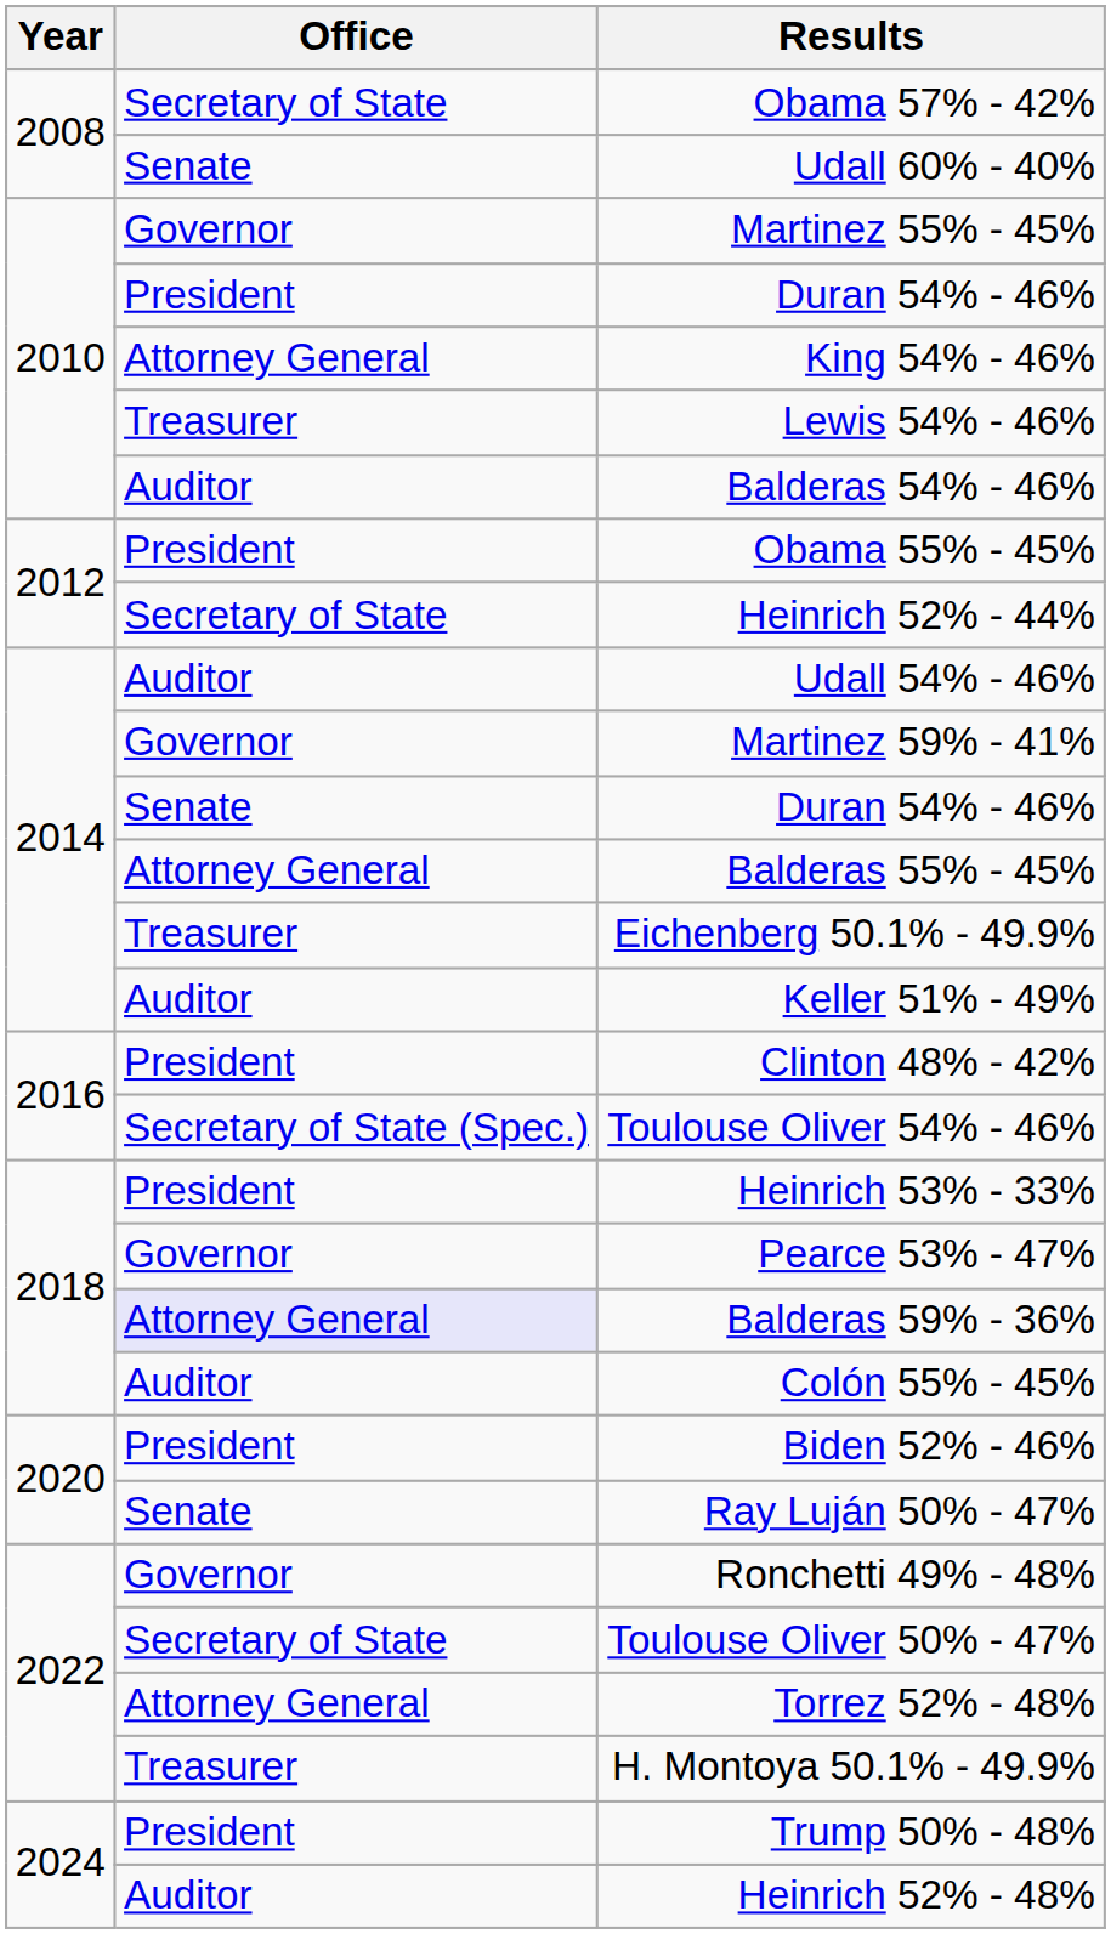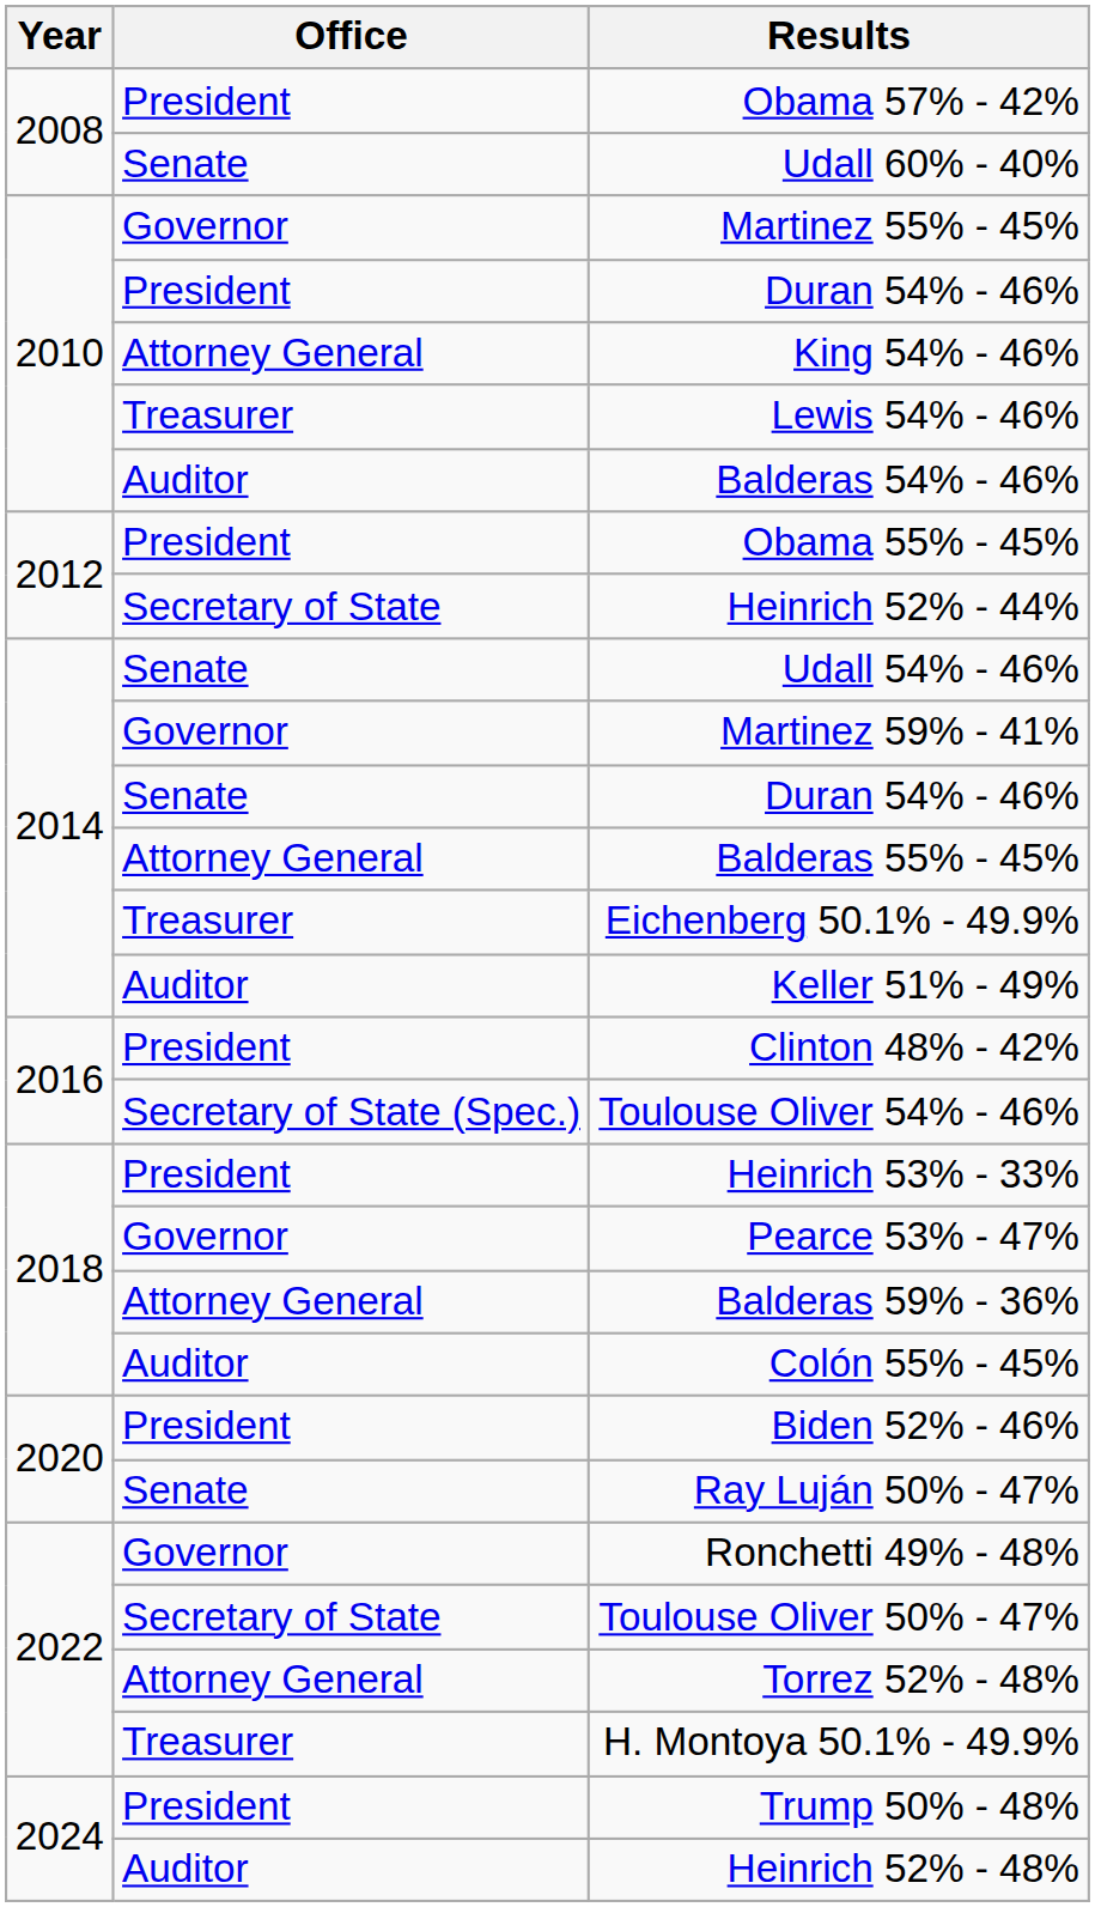 <table class=wikitable>
 <tr>
 <th>Year</th>
 <th>Office</th>
 <th>Results</th>
 </tr>
 <tr>
 <td rowspan=2>2008</td>
-<td><a href='#'>Secretary of State</a></td>
+<td><a href='#'>President</a></td>
 <td align="right" ><a href='#'>Obama</a> 57% - 42%</td>
 </tr>
 <tr>
 <td><a href='#'>Senate</a></td>
 <td align="right" ><a href='#'>Udall</a> 60% - 40%</td>
 </tr>
 <tr>
 <td rowspan=5>2010</td>
 <td><a href='#'>Governor</a></td>
 <td align="right" ><a href='#'>Martinez</a> 55% - 45%</td>
 </tr>
 <tr>
 <td><a href='#'>President</a></td>
 <td align="right" ><a href='#'>Duran</a> 54% - 46%</td>
 </tr>
 <tr>
 <td><a href='#'>Attorney General</a></td>
 <td align="right" ><a href='#'>King</a> 54% - 46%</td>
 </tr>
 <tr>
 <td><a href='#'>Treasurer</a></td>
 <td align="right" ><a href='#'>Lewis</a> 54% - 46%</td>
 </tr>
 <tr>
 <td><a href='#'>Auditor</a></td>
 <td align="right" ><a href='#'>Balderas</a> 54% - 46%</td>
 </tr>
 <tr>
 <td rowspan=2>2012</td>
 <td><a href='#'>President</a></td>
 <td align="right" ><a href='#'>Obama</a> 55% - 45%</td>
 </tr>
 <tr>
 <td><a href='#'>Secretary of State</a></td>
 <td align="right" ><a href='#'>Heinrich</a> 52% - 44%</td>
 </tr>
 <tr>
 <td rowspan=6>2014</td>
-<td><a href='#'>Auditor</a></td>
+<td><a href='#'>Senate</a></td>
 <td align="right" ><a href='#'>Udall</a> 54% - 46%</td>
 </tr>
 <tr>
 <td><a href='#'>Governor</a></td>
 <td align="right" ><a href='#'>Martinez</a> 59% - 41%</td>
 </tr>
 <tr>
 <td><a href='#'>Senate</a></td>
 <td align="right" ><a href='#'>Duran</a> 54% - 46%</td>
 </tr>
 <tr>
 <td><a href='#'>Attorney General</a></td>
 <td align="right" ><a href='#'>Balderas</a> 55% - 45%</td>
 </tr>
 <tr>
 <td><a href='#'>Treasurer</a></td>
 <td align="right" ><a href='#'>Eichenberg</a> 50.1% - 49.9%</td>
 </tr>
 <tr>
 <td><a href='#'>Auditor</a></td>
 <td align="right" ><a href='#'>Keller</a> 51% - 49%</td>
 </tr>
 <tr>
 <td rowspan=2>2016</td>
 <td><a href='#'>President</a></td>
 <td align="right" ><a href='#'>Clinton</a> 48% - 42%</td>
 </tr>
 <tr>
 <td><a href='#'>Secretary of State (Spec.)</a></td>
 <td align="right" ><a href='#'>Toulouse Oliver</a> 54% - 46%</td>
 </tr>
 <tr>
 <td rowspan=4>2018</td>
 <td><a href='#'>President</a></td>
 <td align="right" ><a href='#'>Heinrich</a> 53% - 33%</td>
 </tr>
 <tr>
 <td><a href='#'>Governor</a></td>
 <td align="right" ><a href='#'>Pearce</a> 53% - 47%</td>
 </tr>
 <tr>
-<td style="background: lavender;"><a href='#'>Attorney General</a></td>
+<td><a href='#'>Attorney General</a></td>
 <td align="right" ><a href='#'>Balderas</a> 59% - 36%</td>
 </tr>
 <tr>
 <td><a href='#'>Auditor</a></td>
 <td align="right" ><a href='#'>Colón</a> 55% - 45%</td>
 </tr>
 <tr>
 <td rowspan=2>2020</td>
 <td><a href='#'>President</a></td>
 <td align="right" ><a href='#'>Biden</a> 52% - 46%</td>
 </tr>
 <tr>
 <td><a href='#'>Senate</a></td>
 <td align="right" ><a href='#'>Ray Luján</a> 50% - 47%</td>
 </tr>
 <tr>
 <td rowspan=4>2022</td>
 <td><a href='#'>Governor</a></td>
 <td align="right" >Ronchetti 49% - 48%</td>
 </tr>
 <tr>
 <td><a href='#'>Secretary of State</a></td>
 <td align="right" ><a href='#'>Toulouse Oliver</a> 50% - 47%</td>
 </tr>
 <tr>
 <td><a href='#'>Attorney General</a></td>
 <td align="right" ><a href='#'>Torrez</a> 52% - 48%</td>
 </tr>
 <tr>
 <td><a href='#'>Treasurer</a></td>
 <td align="right" >H. Montoya 50.1% - 49.9%</td>
 </tr>
 <tr>
 <td rowspan=2>2024</td>
 <td><a href='#'>President</a></td>
 <td align="right" ><a href='#'>Trump</a> 50% - 48%</td>
 </tr>
 <tr>
 <td><a href='#'>Auditor</a></td>
 <td align="right" ><a href='#'>Heinrich</a> 52% - 48%</td>
 </tr>
 </table>
